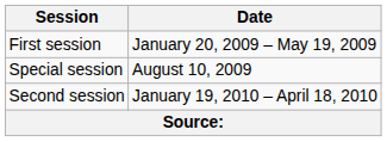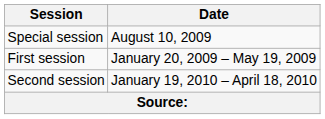 <table class="wikitable">
 <tr>
 <th>Session</th>
 <th>Date</th>
 </tr>
 <tr>
+<td>Special session</td>
+<td>August 10, 2009</td>
+</tr>
+<tr>
 <td>First session</td>
 <td>January 20, 2009 – May 19, 2009</td>
-</tr>
-<tr>
-<td>Special session</td>
-<td>August 10, 2009</td>
 </tr>
 <tr>
 <td>Second session</td>
 <td>January 19, 2010 – April 18, 2010</td>
 </tr>
 <tr>
 <th colspan=2>Source:</th>
 </tr>
 </table>
